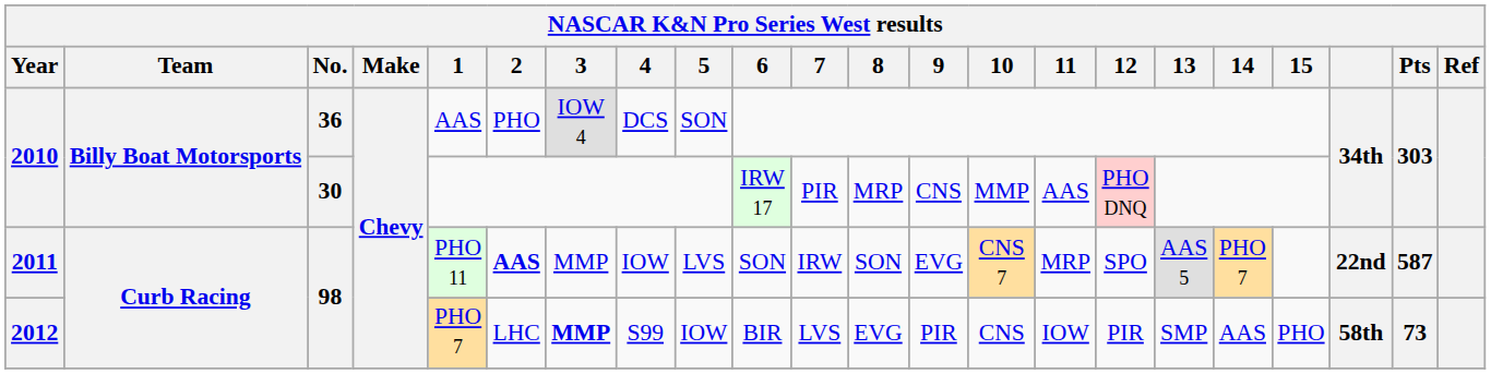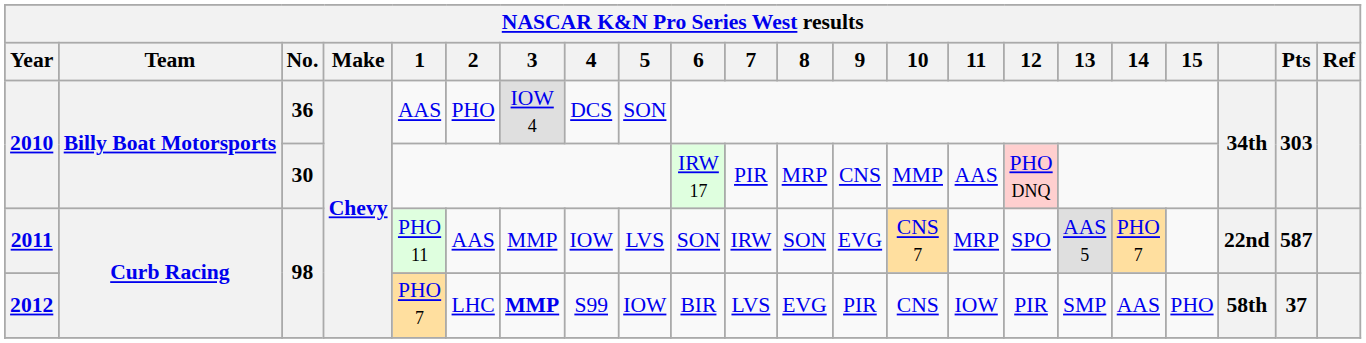 <table class="wikitable" style="text-align:center; font-size:75%">
 <tr>
 <th colspan=23><a href='#'>NASCAR K&N Pro Series West</a> results</th>
 </tr>
 <tr>
 <th>Year</th>
 <th>Team</th>
 <th>No.</th>
 <th>Make</th>
 <th>1</th>
 <th>2</th>
 <th>3</th>
 <th>4</th>
 <th>5</th>
 <th>6</th>
 <th>7</th>
 <th>8</th>
 <th>9</th>
 <th>10</th>
 <th>11</th>
 <th>12</th>
 <th>13</th>
 <th>14</th>
 <th>15</th>
 <th></th>
 <th>Pts</th>
 <th>Ref</th>
 </tr>
 <tr>
 <th rowspan=2><a href='#'>2010</a></th>
 <th rowspan=2><a href='#'>Billy Boat Motorsports</a></th>
 <th>36</th>
 <th rowspan=4><a href='#'>Chevy</a></th>
 <td><a href='#'>AAS</a></td>
 <td><a href='#'>PHO</a></td>
 <td style="background:#DFDFDF;"><a href='#'>IOW</a><br><small>4</small></td>
 <td><a href='#'>DCS</a></td>
 <td><a href='#'>SON</a></td>
 <td colspan=10></td>
 <th rowspan=2>34th</th>
 <th rowspan=2>303</th>
 <th rowspan=2></th>
 </tr>
 <tr>
 <th>30</th>
 <td colspan=5></td>
 <td style="background:#DFFFDF;"><a href='#'>IRW</a><br><small>17</small></td>
 <td><a href='#'>PIR</a></td>
 <td><a href='#'>MRP</a></td>
 <td><a href='#'>CNS</a></td>
 <td><a href='#'>MMP</a></td>
 <td><a href='#'>AAS</a></td>
 <td style="background:#FFCFCF;"><a href='#'>PHO</a><br><small>DNQ</small></td>
 <td colspan=3></td>
 </tr>
 <tr>
 <th><a href='#'>2011</a></th>
 <th rowspan=2><a href='#'>Curb Racing</a></th>
 <th rowspan=2>98</th>
 <td style="background:#DFFFDF;"><a href='#'>PHO</a><br><small>11</small></td>
-<td><strong><a href='#'>AAS</a></strong></td>
+<td><a href='#'>AAS</a></td>
 <td><a href='#'>MMP</a></td>
 <td><a href='#'>IOW</a></td>
 <td><a href='#'>LVS</a></td>
 <td><a href='#'>SON</a></td>
 <td><a href='#'>IRW</a></td>
 <td><a href='#'>SON</a></td>
 <td><a href='#'>EVG</a></td>
 <td style="background:#FFDF9F;"><a href='#'>CNS</a><br><small>7</small></td>
 <td><a href='#'>MRP</a></td>
 <td><a href='#'>SPO</a></td>
 <td style="background:#DFDFDF;"><a href='#'>AAS</a><br><small>5</small></td>
 <td style="background:#FFDF9F;"><a href='#'>PHO</a><br><small>7</small></td>
 <td></td>
 <th>22nd</th>
 <th>587</th>
 <th></th>
 </tr>
 <tr>
 <th><a href='#'>2012</a></th>
 <td style="background:#FFDF9F;"><a href='#'>PHO</a><br><small>7</small></td>
 <td><a href='#'>LHC</a></td>
 <td><strong><a href='#'>MMP</a></strong></td>
 <td><a href='#'>S99</a></td>
 <td><a href='#'>IOW</a></td>
 <td><a href='#'>BIR</a></td>
 <td><a href='#'>LVS</a></td>
 <td><a href='#'>EVG</a></td>
 <td><a href='#'>PIR</a></td>
 <td><a href='#'>CNS</a></td>
 <td><a href='#'>IOW</a></td>
 <td><a href='#'>PIR</a></td>
 <td><a href='#'>SMP</a></td>
 <td><a href='#'>AAS</a></td>
 <td><a href='#'>PHO</a></td>
 <th>58th</th>
-<th>73</th>
+<th>37</th>
 <th></th>
 </tr>
 </table>
